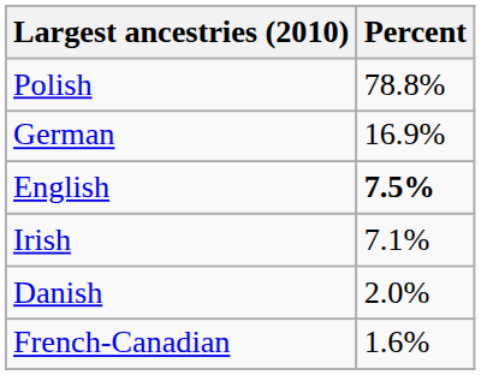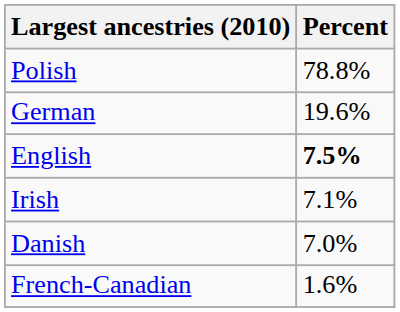 <table class="wikitable sortable collapsible" style="font-size: 90%;">
 <tr>
 <th>Largest ancestries (2010) </th>
 <th>Percent</th>
 </tr>
 <tr>
 <td><a href='#'>Polish</a> </td>
 <td>78.8%</td>
 </tr>
 <tr>
 <td><a href='#'>German</a> </td>
-<td>16.9%</td>
+<td>19.6%</td>
 </tr>
 <tr>
 <td><a href='#'>English</a> </td>
 <td><strong>7.5%</strong></td>
 </tr>
 <tr>
 <td><a href='#'>Irish</a>  </td>
 <td>7.1%</td>
 </tr>
 <tr>
 <td><a href='#'>Danish</a> </td>
-<td>2.0%</td>
+<td>7.0%</td>
 </tr>
 <tr>
 <td><a href='#'>French-Canadian</a> </td>
 <td>1.6%</td>
 </tr>
 </table>
